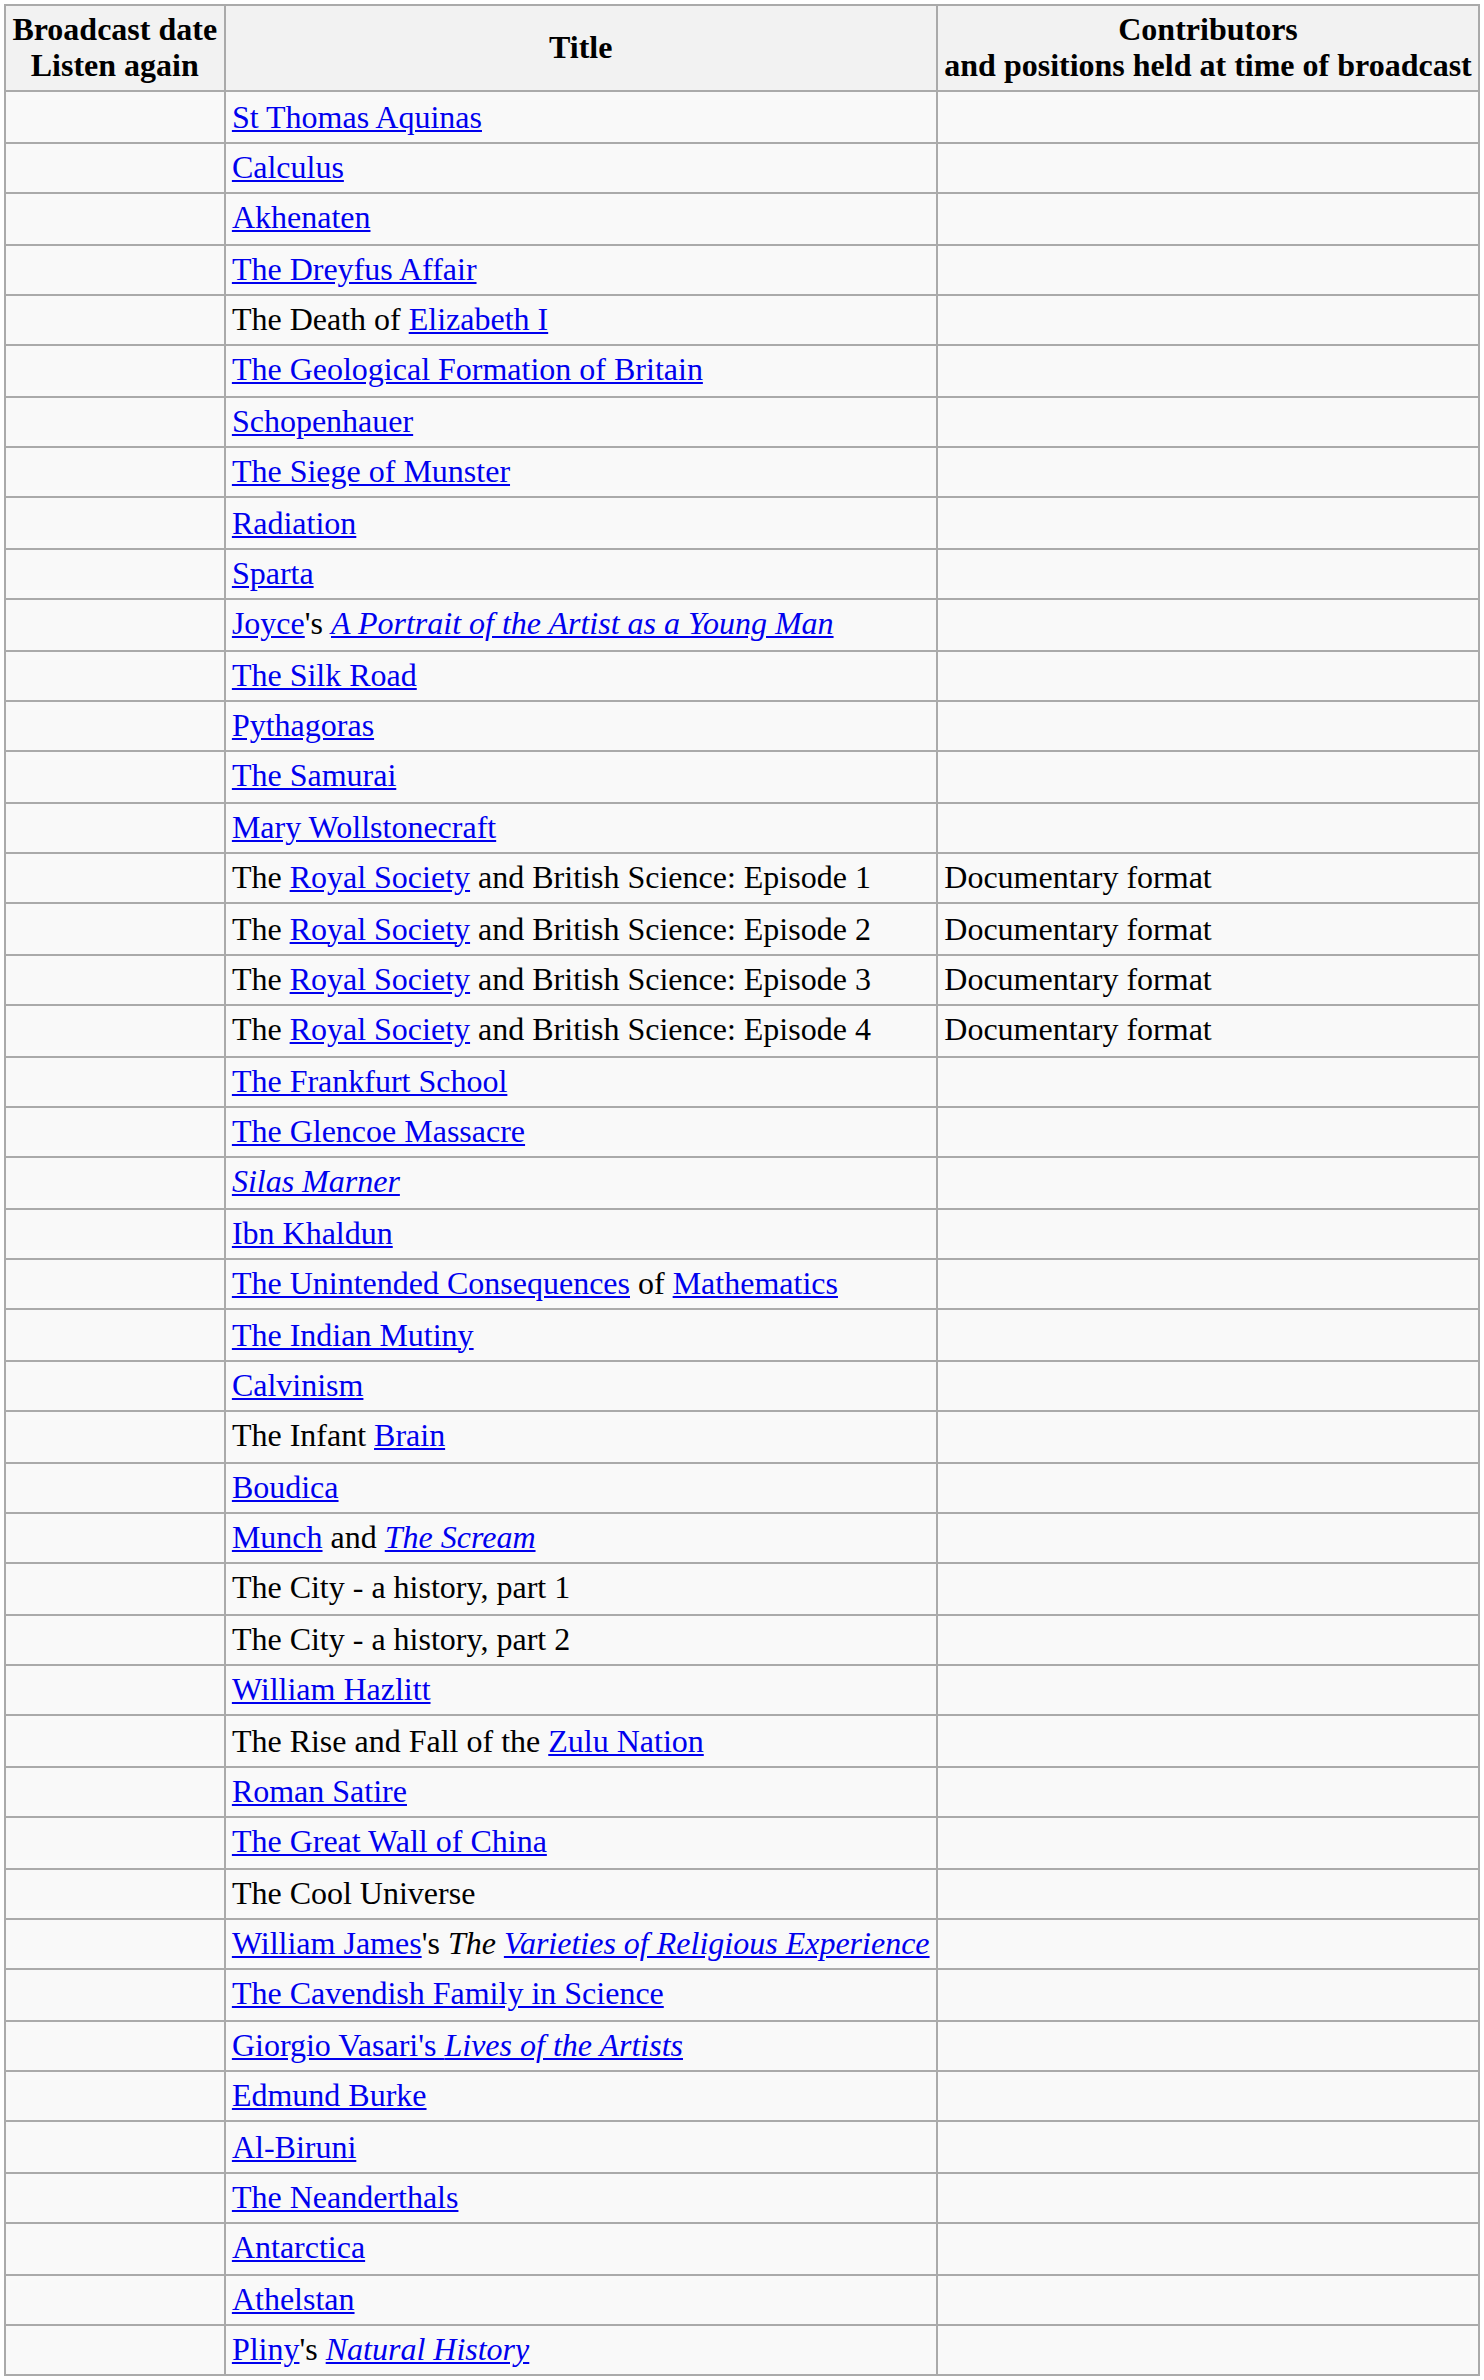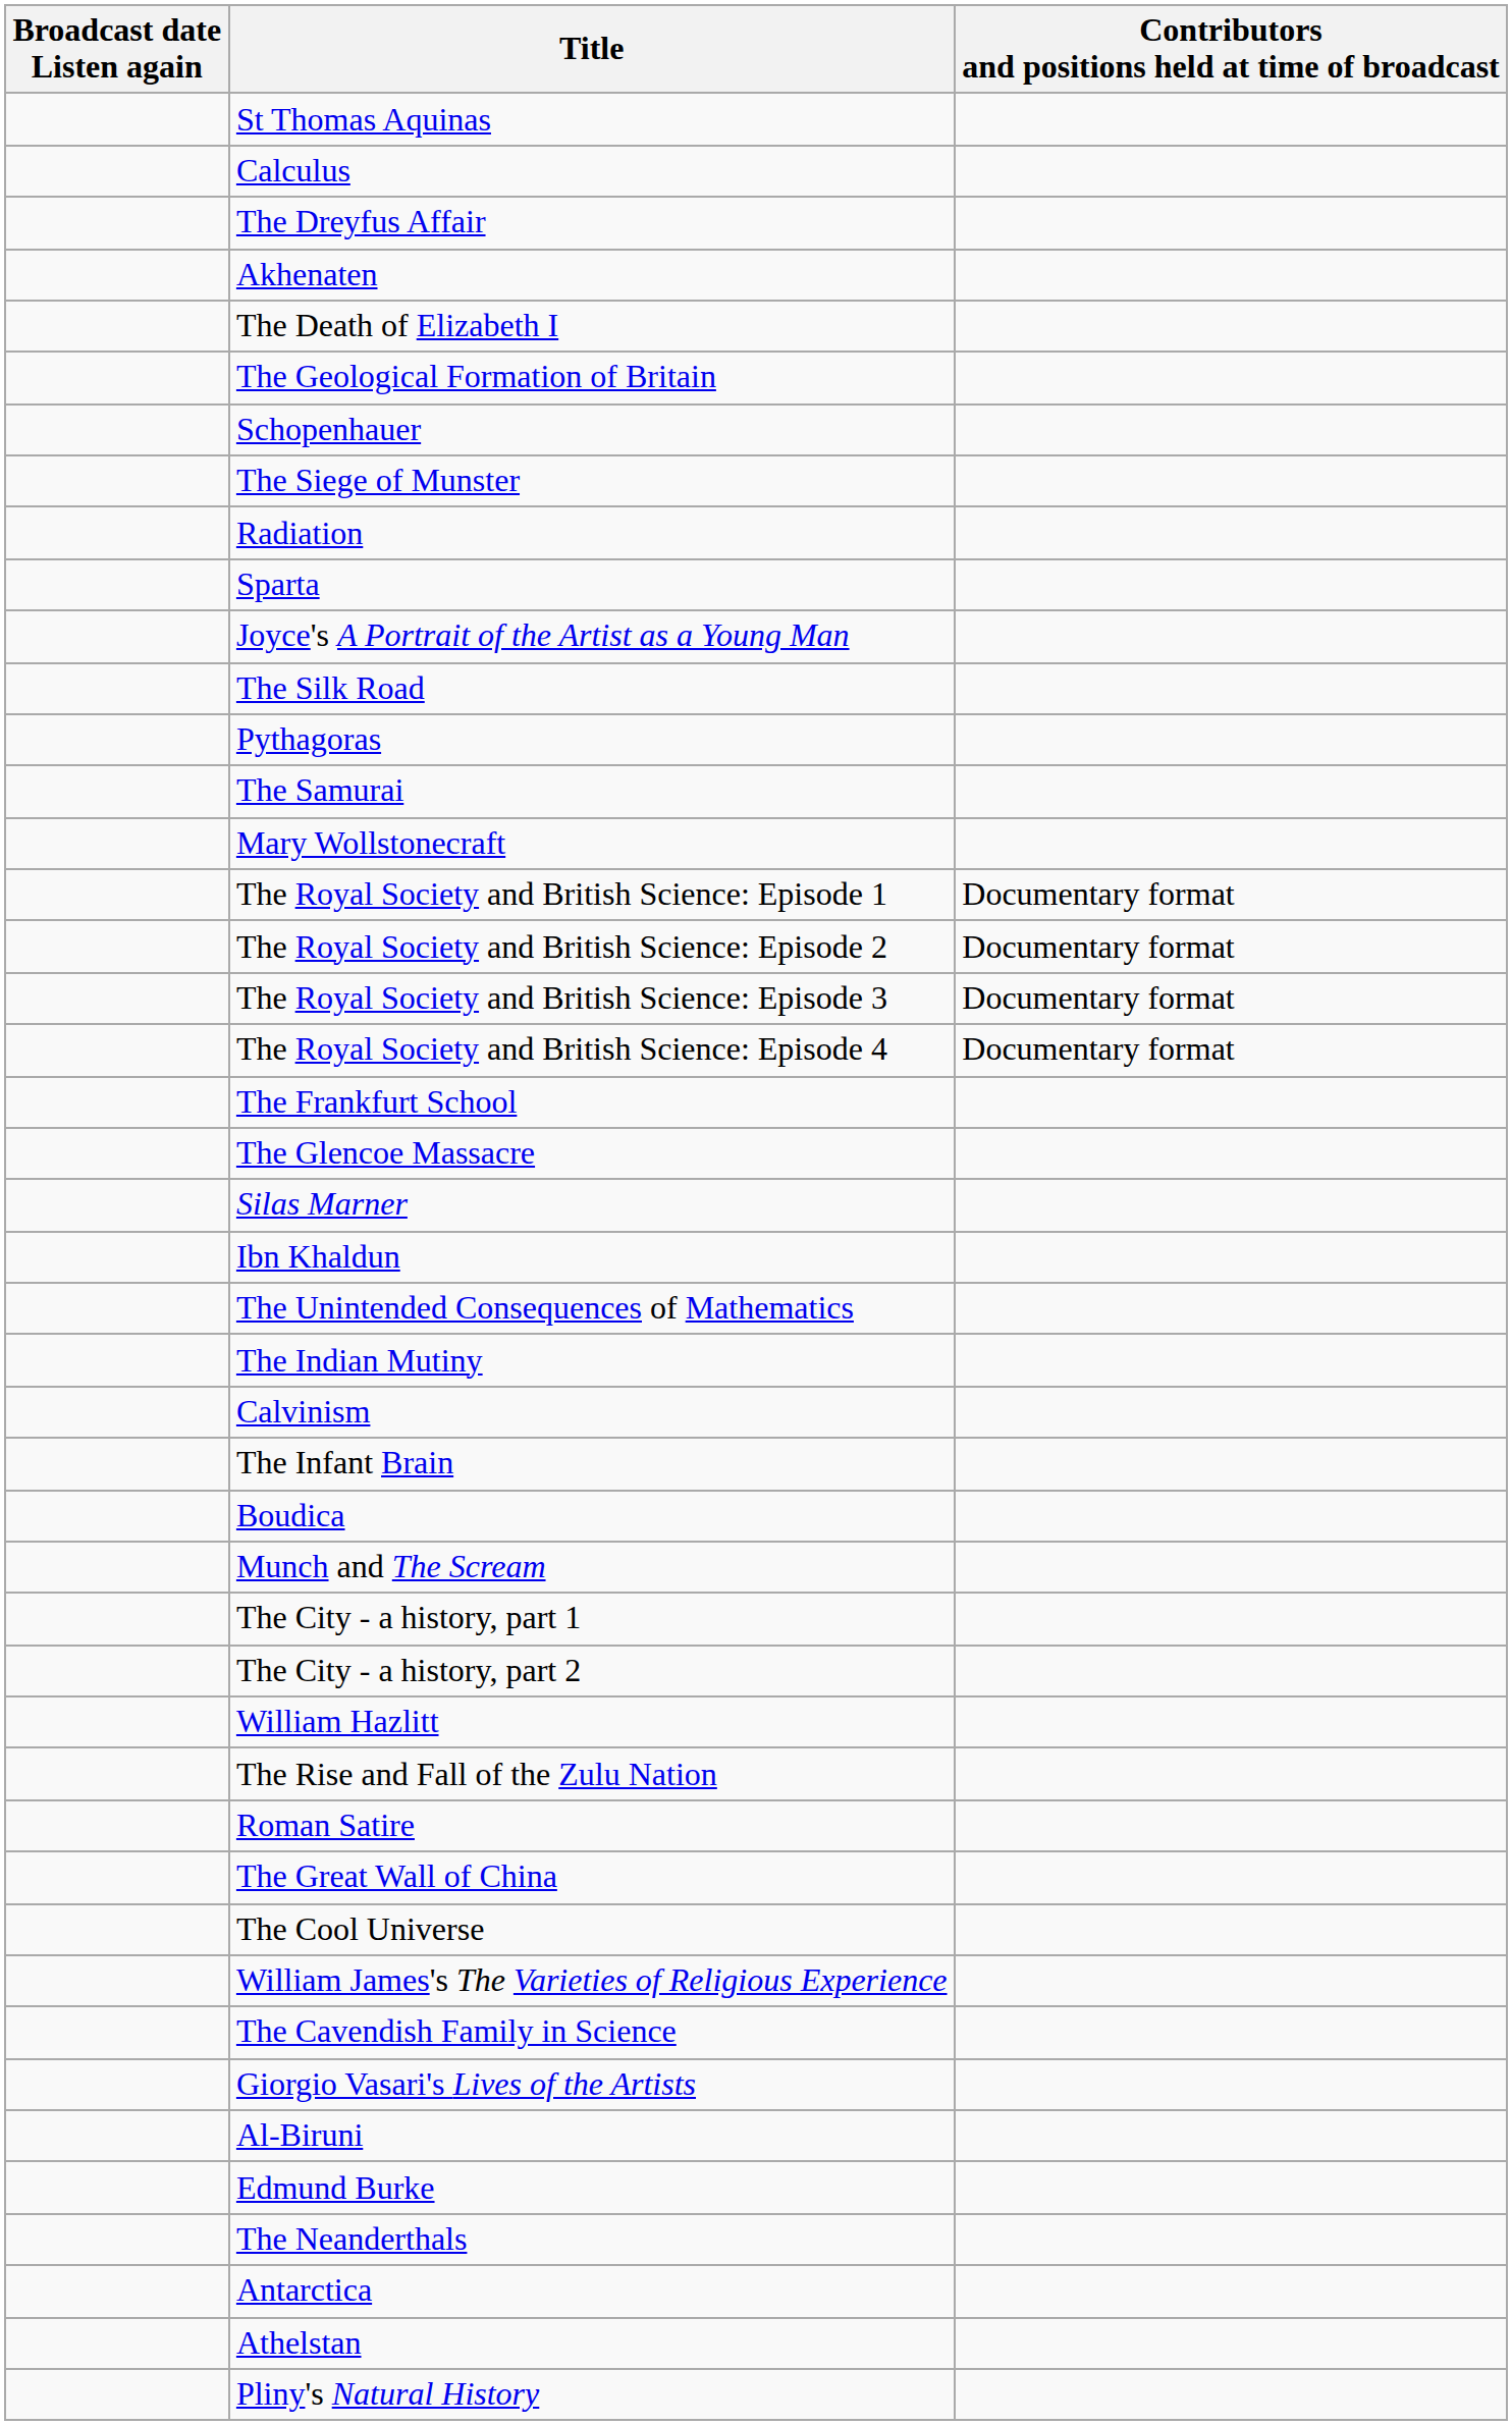 <table class="wikitable">
 <tr>
 <th>Broadcast date <br> Listen again</th>
 <th>Title</th>
 <th>Contributors <br> and positions held at time of broadcast</th>
 </tr>
 <tr>
 <td></td>
 <td><a href='#'>St Thomas Aquinas</a></td>
 <td></td>
 </tr>
 <tr>
 <td></td>
 <td><a href='#'>Calculus</a></td>
 <td></td>
 </tr>
 <tr>
 <td></td>
-<td><a href='#'>Akhenaten</a></td>
+<td><a href='#'>The Dreyfus Affair</a></td>
 <td></td>
 </tr>
 <tr>
 <td></td>
-<td><a href='#'>The Dreyfus Affair</a></td>
+<td><a href='#'>Akhenaten</a></td>
 <td></td>
 </tr>
 <tr>
 <td></td>
 <td>The Death of <a href='#'>Elizabeth I</a></td>
 <td></td>
 </tr>
 <tr>
 <td></td>
 <td><a href='#'>The Geological Formation of Britain</a></td>
 <td></td>
 </tr>
 <tr>
 <td></td>
 <td><a href='#'>Schopenhauer</a></td>
 <td></td>
 </tr>
 <tr>
 <td></td>
 <td><a href='#'>The Siege of Munster</a></td>
 <td></td>
 </tr>
 <tr>
 <td></td>
 <td><a href='#'>Radiation</a></td>
 <td></td>
 </tr>
 <tr>
 <td></td>
 <td><a href='#'>Sparta</a></td>
 <td></td>
 </tr>
 <tr>
 <td></td>
 <td><a href='#'>Joyce</a>'s <em><a href='#'>A Portrait of the Artist as a Young Man</a></em></td>
 <td></td>
 </tr>
 <tr>
 <td></td>
 <td><a href='#'>The Silk Road</a></td>
 <td></td>
 </tr>
 <tr>
 <td></td>
 <td><a href='#'>Pythagoras</a></td>
 <td></td>
 </tr>
 <tr>
 <td></td>
 <td><a href='#'>The Samurai</a></td>
 <td></td>
 </tr>
 <tr>
 <td></td>
 <td><a href='#'>Mary Wollstonecraft</a></td>
 <td></td>
 </tr>
 <tr>
 <td></td>
 <td>The <a href='#'>Royal Society</a> and British Science: Episode 1</td>
 <td>Documentary format</td>
 </tr>
 <tr>
 <td></td>
 <td>The <a href='#'>Royal Society</a> and British Science: Episode 2</td>
 <td>Documentary format</td>
 </tr>
 <tr>
 <td></td>
 <td>The <a href='#'>Royal Society</a> and British Science: Episode 3</td>
 <td>Documentary format</td>
 </tr>
 <tr>
 <td></td>
 <td>The <a href='#'>Royal Society</a> and British Science: Episode 4</td>
 <td>Documentary format</td>
 </tr>
 <tr>
 <td></td>
 <td><a href='#'>The Frankfurt School</a></td>
 <td></td>
 </tr>
 <tr>
 <td></td>
 <td><a href='#'>The Glencoe Massacre</a></td>
 <td></td>
 </tr>
 <tr>
 <td></td>
 <td><em><a href='#'>Silas Marner</a></em></td>
 <td></td>
 </tr>
 <tr>
 <td></td>
 <td><a href='#'>Ibn Khaldun</a></td>
 <td></td>
 </tr>
 <tr>
 <td></td>
 <td><a href='#'>The Unintended Consequences</a> of <a href='#'>Mathematics</a></td>
 <td></td>
 </tr>
 <tr>
 <td></td>
 <td><a href='#'>The Indian Mutiny</a></td>
 <td></td>
 </tr>
 <tr>
 <td></td>
 <td><a href='#'>Calvinism</a></td>
 <td></td>
 </tr>
 <tr>
 <td></td>
 <td>The Infant <a href='#'>Brain</a></td>
 <td></td>
 </tr>
 <tr>
 <td></td>
 <td><a href='#'>Boudica</a></td>
 <td></td>
 </tr>
 <tr>
 <td></td>
 <td><a href='#'>Munch</a> and <em><a href='#'>The Scream</a></em></td>
 <td></td>
 </tr>
 <tr>
 <td></td>
 <td>The City - a history, part 1</td>
 <td></td>
 </tr>
 <tr>
 <td></td>
 <td>The City - a history, part 2</td>
 <td></td>
 </tr>
 <tr>
 <td></td>
 <td><a href='#'>William Hazlitt</a></td>
 <td></td>
 </tr>
 <tr>
 <td></td>
 <td>The Rise and Fall of the <a href='#'>Zulu Nation</a></td>
 <td></td>
 </tr>
 <tr>
 <td></td>
 <td><a href='#'>Roman Satire</a></td>
 <td></td>
 </tr>
 <tr>
 <td></td>
 <td><a href='#'>The Great Wall of China</a></td>
 <td></td>
 </tr>
 <tr>
 <td></td>
 <td>The Cool Universe</td>
 <td></td>
 </tr>
 <tr>
 <td></td>
 <td><a href='#'>William James</a>'s <em>The <a href='#'>Varieties of Religious Experience</a></em></td>
 <td></td>
 </tr>
 <tr>
 <td></td>
 <td><a href='#'>The Cavendish Family in Science</a></td>
 <td></td>
 </tr>
 <tr>
 <td></td>
 <td><a href='#'>Giorgio Vasari's <em>Lives of the Artists</em></a></td>
 <td></td>
 </tr>
 <tr>
 <td></td>
-<td><a href='#'>Edmund Burke</a></td>
+<td><a href='#'>Al-Biruni</a></td>
 <td></td>
 </tr>
 <tr>
 <td></td>
-<td><a href='#'>Al-Biruni</a></td>
+<td><a href='#'>Edmund Burke</a></td>
 <td></td>
 </tr>
 <tr>
 <td></td>
 <td><a href='#'>The Neanderthals</a></td>
 <td></td>
 </tr>
 <tr>
 <td></td>
 <td><a href='#'>Antarctica</a></td>
 <td></td>
 </tr>
 <tr>
 <td></td>
 <td><a href='#'>Athelstan</a></td>
 <td></td>
 </tr>
 <tr>
 <td></td>
 <td><a href='#'>Pliny</a>'s <em><a href='#'>Natural History</a></em></td>
 <td></td>
 </tr>
 </table>
